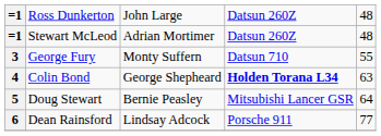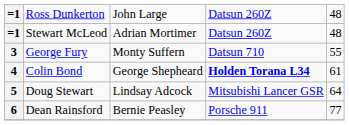 <table class="wikitable" border="1">
 <tr>
 <th>=1</th>
 <td><a href='#'>Ross Dunkerton</a></td>
 <td>John Large</td>
 <td><a href='#'>Datsun 260Z</a></td>
 <td align="center">48</td>
 </tr>
 <tr>
 <th>=1</th>
 <td>Stewart McLeod</td>
 <td>Adrian Mortimer</td>
 <td><a href='#'>Datsun 260Z</a></td>
 <td align="center">48</td>
 </tr>
 <tr>
 <th>3</th>
 <td><a href='#'>George Fury</a></td>
 <td>Monty Suffern</td>
 <td><a href='#'>Datsun 710</a></td>
 <td align="center">55</td>
 </tr>
 <tr>
 <th>4</th>
 <td><a href='#'>Colin Bond</a></td>
 <td>George Shepheard</td>
 <td><strong><a href='#'>Holden Torana L34</a></strong></td>
-<td align="center">63</td>
+<td align="center">61</td>
 </tr>
 <tr>
 <th>5</th>
 <td>Doug Stewart</td>
-<td>Bernie Peasley</td>
+<td>Lindsay Adcock</td>
 <td><a href='#'>Mitsubishi Lancer GSR</a></td>
 <td align="center">64</td>
 </tr>
 <tr>
 <th>6</th>
 <td>Dean Rainsford</td>
-<td>Lindsay Adcock</td>
+<td>Bernie Peasley</td>
 <td><a href='#'>Porsche 911</a></td>
 <td align="center">77</td>
 </tr>
 <tr>
 </tr>
 </table>
